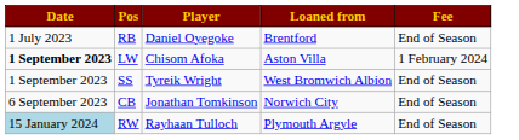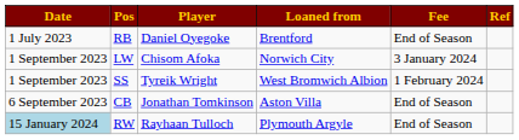 <table class="wikitable plainrowheaders sortable">
 <tr>
 <th style="color:#FFCC00; background:#800000; border:1px solid black">Date</th>
 <th style="color:#FFCC00; background:#800000; border:1px solid black">Pos</th>
 <th style="color:#FFCC00; background:#800000; border:1px solid black">Player</th>
 <th style="color:#FFCC00; background:#800000; border:1px solid black">Loaned from</th>
 <th style="color:#FFCC00; background:#800000; border:1px solid black">Fee</th>
+<th style="color:#FFCC00; background:#800000; border:1px solid black">Ref</th>
 </tr>
 <tr>
 <td>1 July 2023</td>
 <td><a href='#'>RB</a></td>
 <td> <a href='#'>Daniel Oyegoke</a></td>
 <td> <a href='#'>Brentford</a></td>
 <td>End of Season</td>
+<td></td>
 </tr>
 <tr>
-<td><strong>1 September 2023</strong></td>
+<td>1 September 2023</td>
 <td><a href='#'>LW</a></td>
 <td> <a href='#'>Chisom Afoka</a></td>
-<td> <a href='#'>Aston Villa</a></td>
-<td>1 February 2024</td>
+<td> <a href='#'>Norwich City</a></td>
+<td>3 January 2024</td>
+<td></td>
 </tr>
 <tr>
 <td>1 September 2023</td>
 <td><a href='#'>SS</a></td>
 <td> <a href='#'>Tyreik Wright</a></td>
 <td> <a href='#'>West Bromwich Albion</a></td>
-<td>End of Season</td>
+<td>1 February 2024</td>
+<td></td>
 </tr>
 <tr>
 <td>6 September 2023</td>
 <td><a href='#'>CB</a></td>
 <td> <a href='#'>Jonathan Tomkinson</a></td>
-<td> <a href='#'>Norwich City</a></td>
+<td> <a href='#'>Aston Villa</a></td>
 <td>End of Season</td>
+<td></td>
 </tr>
 <tr>
 <td style="background: lightblue;">15 January 2024</td>
 <td><a href='#'>RW</a></td>
 <td> <a href='#'>Rayhaan Tulloch</a></td>
 <td> <a href='#'>Plymouth Argyle</a></td>
 <td>End of Season</td>
+<td></td>
 </tr>
 </table>
